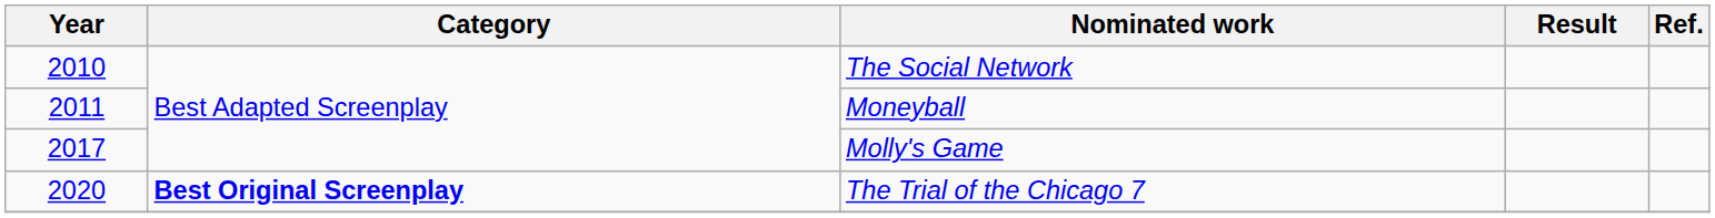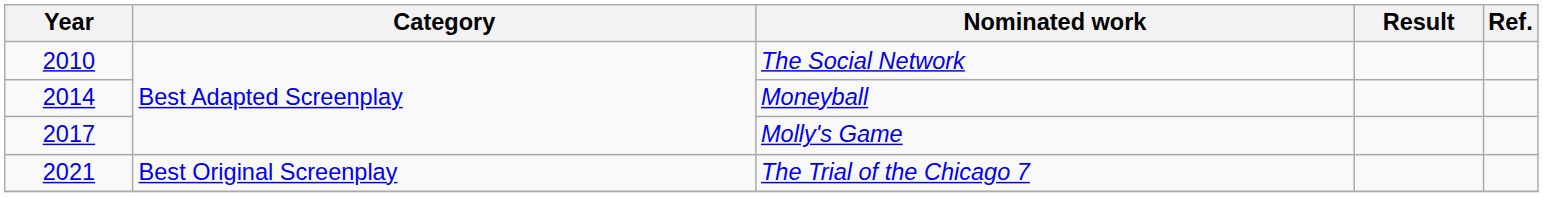 <table class=wikitable>
 <tr>
 <th scope="col" style="width:5em;">Year</th>
 <th scope="col" style="width:26em;">Category</th>
 <th scope="col" style="width:25em;">Nominated work</th>
 <th scope="col" style="width:5em;">Result</th>
 <th>Ref.</th>
 </tr>
 <tr>
 <td style="text-align:center;"><a href='#'>2010</a></td>
 <td rowspan=3><a href='#'>Best Adapted Screenplay</a></td>
 <td><em><a href='#'>The Social Network</a></em></td>
 <td></td>
 <td style="text-align:center;"></td>
 </tr>
 <tr>
-<td style="text-align:center;"><a href='#'>2011</a></td>
+<td style="text-align:center;"><a href='#'>2014</a></td>
 <td><em><a href='#'>Moneyball</a></em></td>
 <td></td>
 <td style="text-align:center;"></td>
 </tr>
 <tr>
 <td style="text-align:center;"><a href='#'>2017</a></td>
 <td><em><a href='#'>Molly's Game</a></em></td>
 <td></td>
 <td style="text-align:center;"></td>
 </tr>
 <tr>
-<td style="text-align:center;"><a href='#'>2020</a></td>
-<td><strong><a href='#'>Best Original Screenplay</a></strong></td>
+<td style="text-align:center;"><a href='#'>2021</a></td>
+<td><a href='#'>Best Original Screenplay</a></td>
 <td><em><a href='#'>The Trial of the Chicago 7</a></em></td>
 <td></td>
 <td style="text-align:center;"></td>
 </tr>
 <tr>
 </tr>
 </table>
